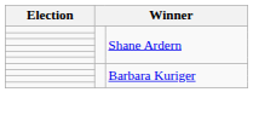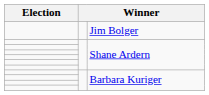 <table class=wikitable>
 <tr>
 <th width=100>Election</th>
 <th width=175 colspan=2>Winner</th>
+</tr>
+<tr>
+<td></td>
+<td width=5 bgcolor=></td>
+<td><a href='#'>Jim Bolger</a></td>
 </tr>
 <tr>
 <td></td>
 <td rowspan=6 bgcolor=></td>
 <td rowspan=6><a href='#'>Shane Ardern</a></td>
 </tr>
 <tr>
 <td></td>
 </tr>
 <tr>
 <td></td>
 </tr>
 <tr>
 <td></td>
 </tr>
 <tr>
 <td></td>
 </tr>
 <tr>
 <td></td>
 </tr>
 <tr>
 <td></td>
 <td rowspan=4 width=5 bgcolor=></td>
 <td rowspan=4><a href='#'>Barbara Kuriger</a></td>
 </tr>
 <tr>
 <td></td>
 </tr>
 <tr>
 <td></td>
 </tr>
 <tr>
 <td></td>
 </tr>
 </table>
